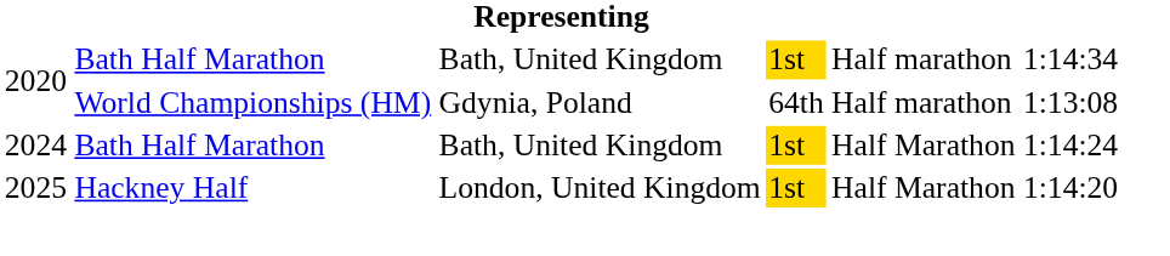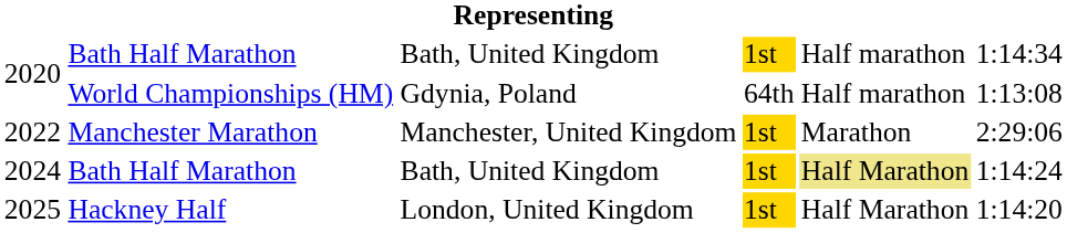 <table>
 <tr>
 <th colspan="6">Representing </th>
 </tr>
 <tr>
 <td rowspan=2>2020</td>
 <td><a href='#'>Bath Half Marathon</a></td>
 <td>Bath, United Kingdom</td>
 <td bgcolor="gold">1st</td>
 <td>Half marathon</td>
 <td>1:14:34</td>
 </tr>
 <tr>
 <td><a href='#'>World Championships (HM)</a></td>
 <td>Gdynia, Poland</td>
 <td>64th</td>
 <td>Half marathon</td>
 <td>1:13:08</td>
 </tr>
 <tr>
+<td>2022</td>
+<td><a href='#'>Manchester Marathon</a></td>
+<td>Manchester, United Kingdom</td>
+<td bgcolor="gold">1st</td>
+<td>Marathon</td>
+<td>2:29:06</td>
+</tr>
+<tr>
 <td>2024</td>
 <td><a href='#'>Bath Half Marathon</a></td>
 <td>Bath, United Kingdom</td>
 <td bgcolor="gold">1st</td>
-<td>Half Marathon</td>
+<td style="background: khaki;">Half Marathon</td>
 <td>1:14:24</td>
 </tr>
 <tr>
 <td>2025</td>
 <td><a href='#'>Hackney Half</a></td>
 <td>London, United Kingdom</td>
 <td bgcolor="gold">1st</td>
 <td>Half Marathon</td>
 <td>1:14:20</td>
 </tr>
 </table>
